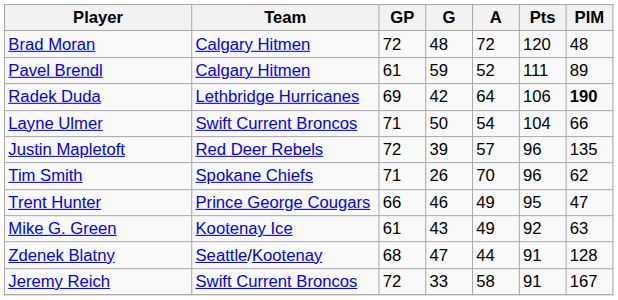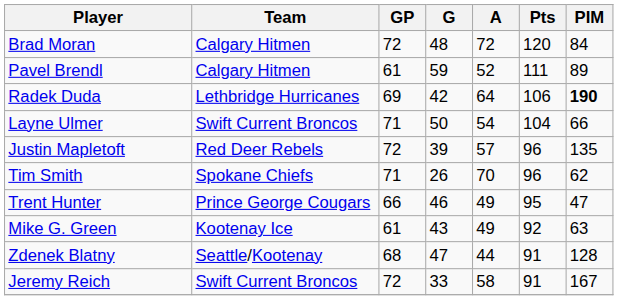 <table class="wikitable">
 <tr>
 <th width="30%">Player</th>
 <th width="30%">Team</th>
 <th width="7.5%">GP</th>
 <th width="7.5%">G</th>
 <th width="7.5%">A</th>
 <th width="7.5%">Pts</th>
 <th width="7.5%">PIM</th>
 </tr>
 <tr>
 <td><a href='#'>Brad Moran</a></td>
 <td><a href='#'>Calgary Hitmen</a></td>
 <td>72</td>
 <td>48</td>
 <td>72</td>
 <td>120</td>
-<td>48</td>
+<td>84</td>
 </tr>
 <tr>
 <td><a href='#'>Pavel Brendl</a></td>
 <td><a href='#'>Calgary Hitmen</a></td>
 <td>61</td>
 <td>59</td>
 <td>52</td>
 <td>111</td>
 <td>89</td>
 </tr>
 <tr>
 <td><a href='#'>Radek Duda</a></td>
 <td><a href='#'>Lethbridge Hurricanes</a></td>
 <td>69</td>
 <td>42</td>
 <td>64</td>
 <td>106</td>
 <td><strong>190</strong></td>
 </tr>
 <tr>
 <td><a href='#'>Layne Ulmer</a></td>
 <td><a href='#'>Swift Current Broncos</a></td>
 <td>71</td>
 <td>50</td>
 <td>54</td>
 <td>104</td>
 <td>66</td>
 </tr>
 <tr>
 <td><a href='#'>Justin Mapletoft</a></td>
 <td><a href='#'>Red Deer Rebels</a></td>
 <td>72</td>
 <td>39</td>
 <td>57</td>
 <td>96</td>
 <td>135</td>
 </tr>
 <tr>
 <td><a href='#'>Tim Smith</a></td>
 <td><a href='#'>Spokane Chiefs</a></td>
 <td>71</td>
 <td>26</td>
 <td>70</td>
 <td>96</td>
 <td>62</td>
 </tr>
 <tr>
 <td><a href='#'>Trent Hunter</a></td>
 <td><a href='#'>Prince George Cougars</a></td>
 <td>66</td>
 <td>46</td>
 <td>49</td>
 <td>95</td>
 <td>47</td>
 </tr>
 <tr>
 <td><a href='#'>Mike G. Green</a></td>
 <td><a href='#'>Kootenay Ice</a></td>
 <td>61</td>
 <td>43</td>
 <td>49</td>
 <td>92</td>
 <td>63</td>
 </tr>
 <tr>
 <td><a href='#'>Zdenek Blatny</a></td>
 <td><a href='#'>Seattle</a>/<a href='#'>Kootenay</a></td>
 <td>68</td>
 <td>47</td>
 <td>44</td>
 <td>91</td>
 <td>128</td>
 </tr>
 <tr>
 <td><a href='#'>Jeremy Reich</a></td>
 <td><a href='#'>Swift Current Broncos</a></td>
 <td>72</td>
 <td>33</td>
 <td>58</td>
 <td>91</td>
 <td>167</td>
 </tr>
 <tr>
 </tr>
 </table>
